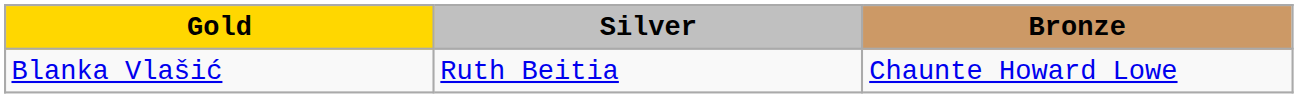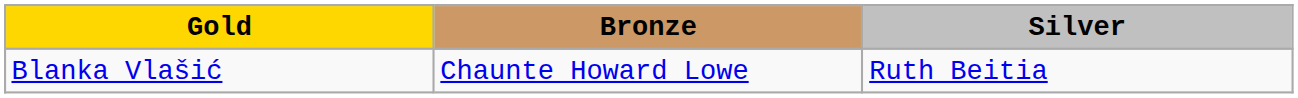 <table class="wikitable" style="text-align:left">
 <tr align="center">
 <td width=200 bgcolor=gold><strong>Gold</strong></td>
+<td width=200 bgcolor=CC9966><strong>Bronze</strong></td>
 <td width=200 bgcolor=silver><strong>Silver</strong></td>
-<td width=200 bgcolor=CC9966><strong>Bronze</strong></td>
 </tr>
 <tr>
 <td><a href='#'>Blanka Vlašić</a><br><em></em></td>
+<td><a href='#'>Chaunte Howard Lowe</a><br><em></em></td>
 <td><a href='#'>Ruth Beitia</a><br><em></em></td>
-<td><a href='#'>Chaunte Howard Lowe</a><br><em></em></td>
 </tr>
 </table>
